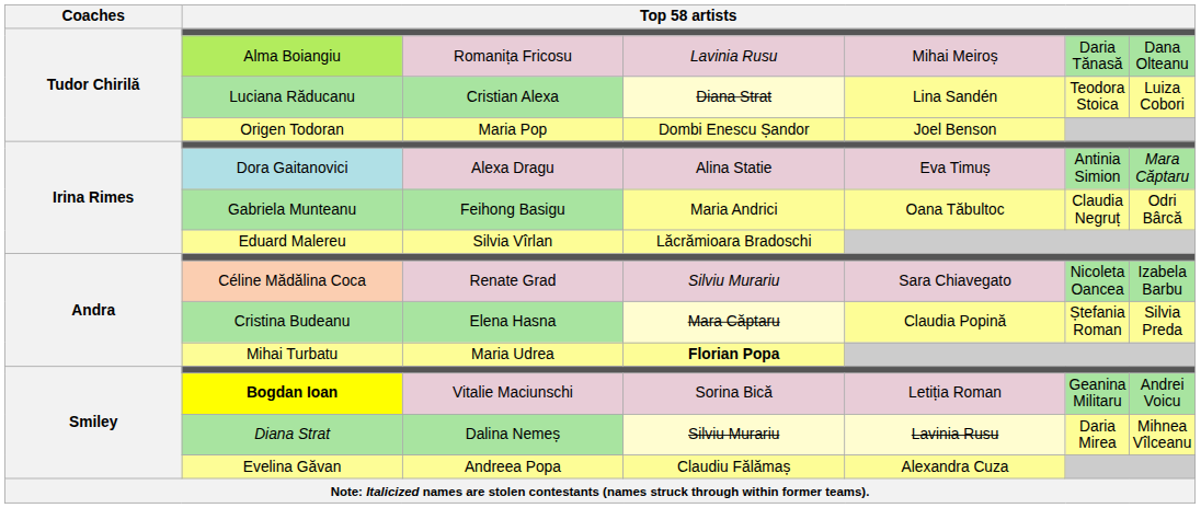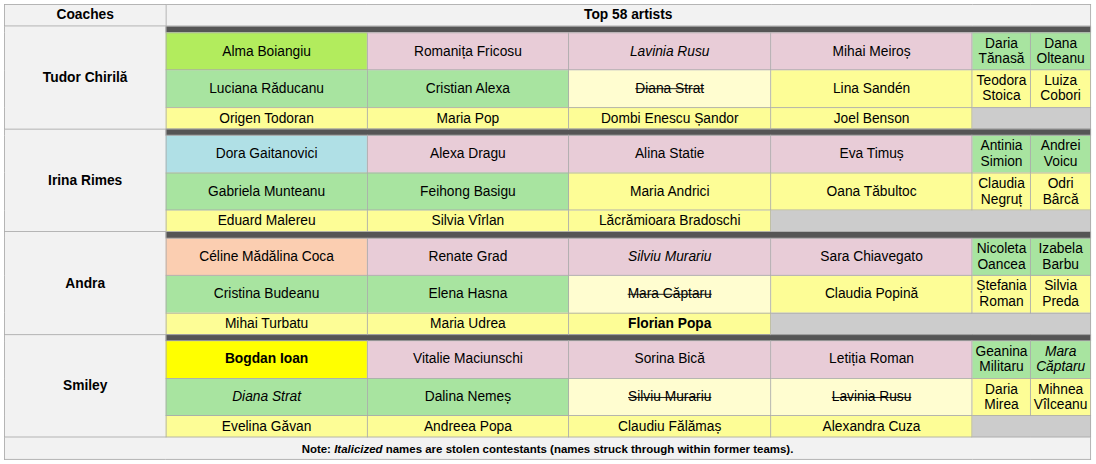 <table class="wikitable" style="text-align:center; width:100%;">
 <tr>
 <th scope="col" style="width:16%;">Coaches</th>
 <th scope="col" style="width:84%;" colspan="10">Top 58 artists</th>
 </tr>
 <tr>
 <th rowspan="4">Tudor Chirilă</th>
 <td colspan="6" style="background:#555;"></td>
 </tr>
 <tr>
 <td width="20%" width="14%" bgcolor="#B2EC5D">Alma Boiangiu</td>
 <td width="20%" width="14%" bgcolor="#E8CCD7">Romanița Fricosu</td>
 <td width="20%" width="14%" bgcolor="#E8CCD7"><em>Lavinia Rusu</em></td>
 <td width="20%" width="14%" bgcolor="#E8CCD7">Mihai Meiroș</td>
 <td width="20%" width="14%" bgcolor="#A8E4A0">Daria Tănasă</td>
 <td width="20%" width="14%" bgcolor="#A8E4A0">Dana Olteanu</td>
 </tr>
 <tr>
 <td bgcolor="#A8E4A0">Luciana Răducanu</td>
 <td bgcolor="#A8E4A0">Cristian Alexa</td>
 <td bgcolor="#FFFDD0"><s>Diana Strat</s></td>
 <td bgcolor="#FDFD96">Lina Sandén</td>
 <td bgcolor="#FDFD96">Teodora Stoica</td>
 <td bgcolor="#FDFD96">Luiza Cobori</td>
 </tr>
 <tr>
 <td bgcolor="#FDFD96">Origen Todoran</td>
 <td bgcolor="#FDFD96">Maria Pop</td>
 <td bgcolor="#FDFD96">Dombi Enescu Șandor</td>
 <td bgcolor="#FDFD96">Joel Benson</td>
 <td style="background:#ccc;" colspan="2"></td>
 </tr>
 <tr>
 <th rowspan="4">Irina Rimes</th>
 <td colspan="6" style="background:#555;"></td>
 </tr>
 <tr>
 <td bgcolor="#B0E0E6">Dora Gaitanovici</td>
 <td bgcolor="#E8CCD7">Alexa Dragu</td>
 <td bgcolor="#E8CCD7">Alina Statie</td>
 <td bgcolor="#E8CCD7">Eva Timuș</td>
 <td bgcolor="#A8E4A0">Antinia Simion</td>
-<td bgcolor="#A8E4A0"><em>Mara Căptaru</em></td>
+<td bgcolor="#A8E4A0">Andrei Voicu</td>
 </tr>
 <tr>
 <td bgcolor="#A8E4A0">Gabriela Munteanu</td>
 <td bgcolor="#A8E4A0">Feihong Basigu</td>
 <td bgcolor="#FDFD96">Maria Andrici</td>
 <td bgcolor="#FDFD96">Oana Tăbultoc</td>
 <td bgcolor="#FDFD96">Claudia Negruț</td>
 <td bgcolor="#FDFD96">Odri Bârcă</td>
 </tr>
 <tr>
 <td bgcolor="#FDFD96">Eduard Malereu</td>
 <td bgcolor="#FDFD96">Silvia Vîrlan</td>
 <td bgcolor="#FDFD96">Lăcrămioara Bradoschi</td>
 <td style="background:#ccc;" colspan="4"></td>
 </tr>
 <tr>
 <th rowspan="4">Andra</th>
 <td colspan="6" style="background:#555;"></td>
 </tr>
 <tr>
 <td bgcolor="#FBCEB1">Céline Mădălina Coca</td>
 <td bgcolor="#E8CCD7">Renate Grad</td>
 <td bgcolor="#E8CCD7"><em>Silviu Murariu</em></td>
 <td bgcolor="#E8CCD7">Sara Chiavegato</td>
 <td bgcolor="#A8E4A0">Nicoleta Oancea</td>
 <td bgcolor="#A8E4A0">Izabela Barbu</td>
 </tr>
 <tr>
 <td bgcolor="#A8E4A0">Cristina Budeanu</td>
 <td bgcolor="#A8E4A0">Elena Hasna</td>
 <td bgcolor="#FFFDD0"><s>Mara Căptaru</s></td>
 <td bgcolor="#FDFD96">Claudia Popină</td>
 <td bgcolor="#FDFD96">Ștefania Roman</td>
 <td bgcolor="#FDFD96">Silvia Preda</td>
 </tr>
 <tr>
 <td bgcolor="#FDFD96">Mihai Turbatu</td>
 <td bgcolor="#FDFD96">Maria Udrea</td>
 <td bgcolor="#FDFD96"><strong>Florian Popa</strong></td>
 <td style="background:#ccc;" colspan="4"></td>
 </tr>
 <tr>
 <th rowspan="4">Smiley</th>
 <td colspan="6" style="background:#555;"></td>
 </tr>
 <tr>
 <td bgcolor="yellow"><strong>Bogdan Ioan</strong></td>
 <td bgcolor="#E8CCD7">Vitalie Maciunschi</td>
 <td bgcolor="#E8CCD7">Sorina Bică</td>
 <td bgcolor="#E8CCD7">Letiția Roman</td>
 <td bgcolor="#A8E4A0">Geanina Militaru</td>
-<td bgcolor="#A8E4A0">Andrei Voicu</td>
+<td bgcolor="#A8E4A0"><em>Mara Căptaru</em></td>
 </tr>
 <tr>
 <td bgcolor="#A8E4A0"><em>Diana Strat</em></td>
 <td bgcolor="#A8E4A0">Dalina Nemeș</td>
 <td bgcolor="#FFFDD0"><s>Silviu Murariu</s></td>
 <td bgcolor="#FFFDD0"><s>Lavinia Rusu</s></td>
 <td bgcolor="#FDFD96">Daria Mirea</td>
 <td bgcolor="#FDFD96">Mihnea Vîlceanu</td>
 </tr>
 <tr>
 <td bgcolor="#FDFD96">Evelina Găvan</td>
 <td bgcolor="#FDFD96">Andreea Popa</td>
 <td bgcolor="#FDFD96">Claudiu Fălămaș</td>
 <td bgcolor="#FDFD96">Alexandra Cuza</td>
 <td style="background:#ccc;" colspan="4"></td>
 </tr>
 <tr>
 <th colspan="7"><small>Note: <em>Italicized</em> names are stolen contestants (names struck through within former teams).</small></th>
 </tr>
 </table>
